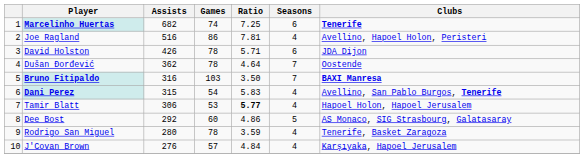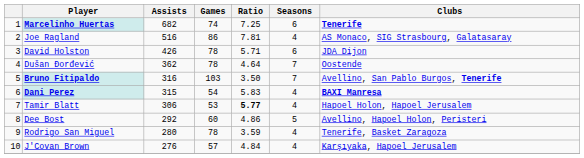 <table class="wikitable" width="900">
 <tr>
 <th></th>
 <th>Player</th>
 <th>Assists</th>
 <th>Games</th>
 <th>Ratio</th>
 <th>Seasons</th>
 <th width=400>Clubs</th>
 </tr>
 <tr>
 <td align="right">1</td>
 <td bgcolor="#CFECEC"> <strong><a href='#'>Marcelinho Huertas</a></strong></td>
 <td align="center">682</td>
 <td align="center">74</td>
 <td align="center">7.25</td>
 <td align="center">6</td>
 <td><strong><a href='#'>Tenerife</a></strong></td>
 </tr>
 <tr>
 <td align="right">2</td>
 <td> <a href='#'>Joe Ragland</a></td>
 <td align="center">516</td>
 <td align="center">86</td>
 <td align="center">7.81</td>
 <td align="center">4</td>
-<td><a href='#'>Avellino</a>, <a href='#'>Hapoel Holon</a>, <a href='#'>Peristeri</a></td>
+<td><a href='#'>AS Monaco</a>, <a href='#'>SIG Strasbourg</a>, <a href='#'>Galatasaray</a></td>
 </tr>
 <tr>
 <td align="right">3</td>
 <td> <a href='#'>David Holston</a></td>
 <td align="center">426</td>
 <td align="center">78</td>
 <td align="center">5.71</td>
 <td align="center">6</td>
 <td><a href='#'>JDA Dijon</a></td>
 </tr>
 <tr>
 <td align="right">4</td>
 <td> <a href='#'>Dušan Đorđević</a></td>
 <td align="center">362</td>
 <td align="center">78</td>
 <td align="center">4.64</td>
 <td align="center">7</td>
 <td><a href='#'>Oostende</a></td>
 </tr>
 <tr>
 <td align="right">5</td>
 <td bgcolor="#CFECEC"> <strong><a href='#'>Bruno Fitipaldo</a></strong></td>
 <td align=center>316</td>
 <td align="center">103</td>
 <td align="center">3.50</td>
 <td align="center">7</td>
-<td><strong><a href='#'>BAXI Manresa</a></strong></td>
+<td><a href='#'>Avellino</a>, <a href='#'>San Pablo Burgos</a>, <strong><a href='#'>Tenerife</a></strong></td>
 </tr>
 <tr>
 <td align="right">6</td>
 <td bgcolor="#CFECEC"> <strong><a href='#'>Dani Perez</a></strong></td>
 <td align=center>315</td>
 <td align="center">54</td>
 <td align="center">5.83</td>
 <td align="center">4</td>
-<td><a href='#'>Avellino</a>, <a href='#'>San Pablo Burgos</a>, <strong><a href='#'>Tenerife</a></strong></td>
+<td><strong><a href='#'>BAXI Manresa</a></strong></td>
 </tr>
 <tr>
 <td align="right">7</td>
 <td> <a href='#'>Tamir Blatt</a></td>
 <td align=center>306</td>
 <td align="center">53</td>
 <td align="center"><strong>5.77</strong></td>
 <td align="center">4</td>
 <td><a href='#'>Hapoel Holon</a>, <a href='#'>Hapoel Jerusalem</a></td>
 </tr>
 <tr>
 <td align="right">8</td>
 <td> <a href='#'>Dee Bost</a></td>
 <td align="center">292</td>
 <td align="center">60</td>
 <td align="center">4.86</td>
 <td align="center">5</td>
-<td><a href='#'>AS Monaco</a>, <a href='#'>SIG Strasbourg</a>, <a href='#'>Galatasaray</a></td>
+<td><a href='#'>Avellino</a>, <a href='#'>Hapoel Holon</a>, <a href='#'>Peristeri</a></td>
 </tr>
 <tr>
 <td align="right">9</td>
 <td> <a href='#'>Rodrigo San Miguel</a></td>
 <td align="center">280</td>
 <td align="center">78</td>
 <td align="center">3.59</td>
 <td align="center">4</td>
 <td><a href='#'>Tenerife</a>, <a href='#'>Basket Zaragoza</a></td>
 </tr>
 <tr>
 <td align="right">10</td>
 <td> <a href='#'>J'Covan Brown</a></td>
 <td align="center">276</td>
 <td align="center">57</td>
 <td align="center">4.84</td>
 <td align="center">4</td>
 <td><a href='#'>Karşıyaka</a>, <a href='#'>Hapoel Jerusalem</a></td>
 </tr>
 <tr>
 </tr>
 </table>
